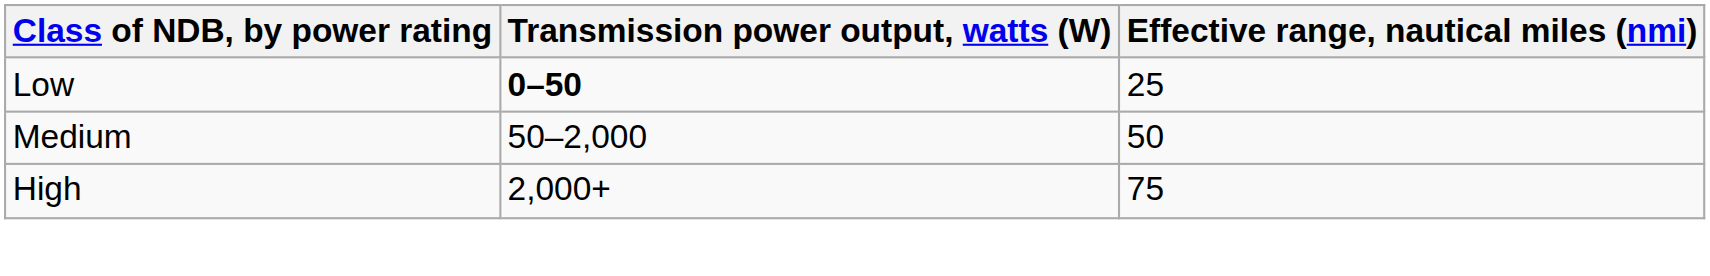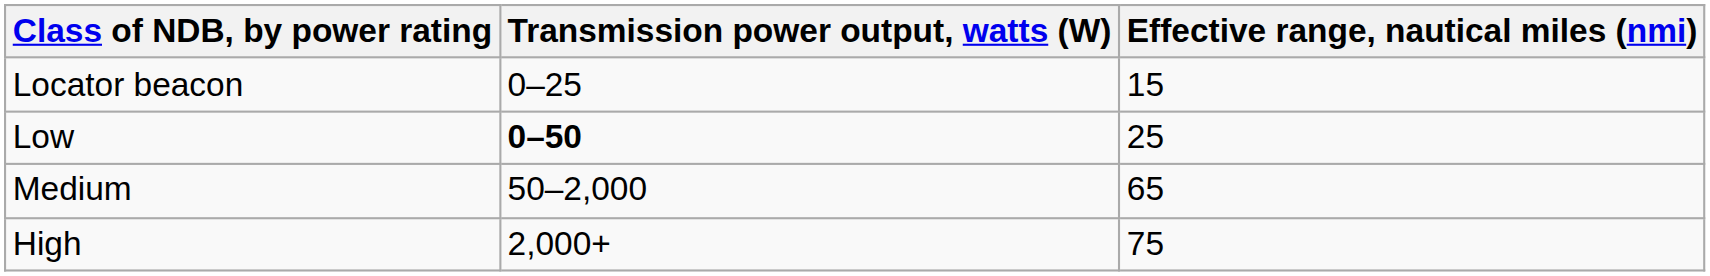 <table class="wikitable">
 <tr>
 <th><a href='#'>Class</a> of NDB, by power rating</th>
 <th>Transmission power output, <a href='#'>watts</a> (W)</th>
 <th>Effective range, nautical miles (<a href='#'>nmi</a>)</th>
+</tr>
+<tr>
+<td>Locator beacon</td>
+<td>0–25</td>
+<td>15</td>
 </tr>
 <tr>
 <td>Low</td>
 <td><strong>0–50</strong></td>
 <td>25</td>
 </tr>
 <tr>
 <td>Medium</td>
 <td>50–2,000</td>
-<td>50</td>
+<td>65</td>
 </tr>
 <tr>
 <td>High</td>
 <td>2,000+</td>
 <td>75</td>
 </tr>
 </table>
